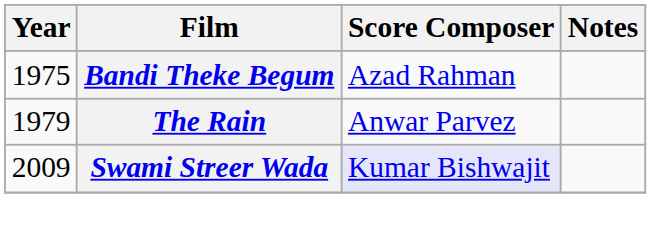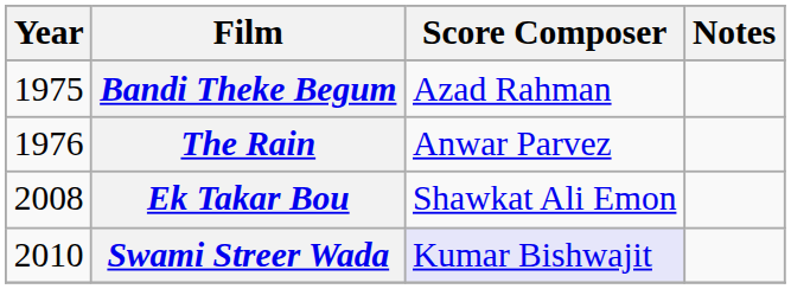 <table class="wikitable sortable">
 <tr>
 <th>Year</th>
 <th>Film</th>
 <th>Score Composer</th>
 <th>Notes</th>
 </tr>
 <tr>
 <td rowspan=1>1975</td>
 <th><em><a href='#'>Bandi Theke Begum</a></em></th>
 <td><a href='#'>Azad Rahman</a></td>
 <td></td>
 </tr>
 <tr>
-<td>1979</td>
+<td>1976</td>
 <th><em><a href='#'>The Rain</a></em></th>
 <td><a href='#'>Anwar Parvez</a></td>
 <td></td>
 </tr>
 <tr>
-<td>2009</td>
+<td>2008</td>
+<th><em><a href='#'>Ek Takar Bou</a></em></th>
+<td><a href='#'>Shawkat Ali Emon</a></td>
+<td></td>
+</tr>
+<tr>
+<td>2010</td>
 <th><em><a href='#'>Swami Streer Wada</a></em></th>
 <td style="background: lavender;"><a href='#'>Kumar Bishwajit</a></td>
 <td></td>
 </tr>
 <tr>
 </tr>
 </table>
